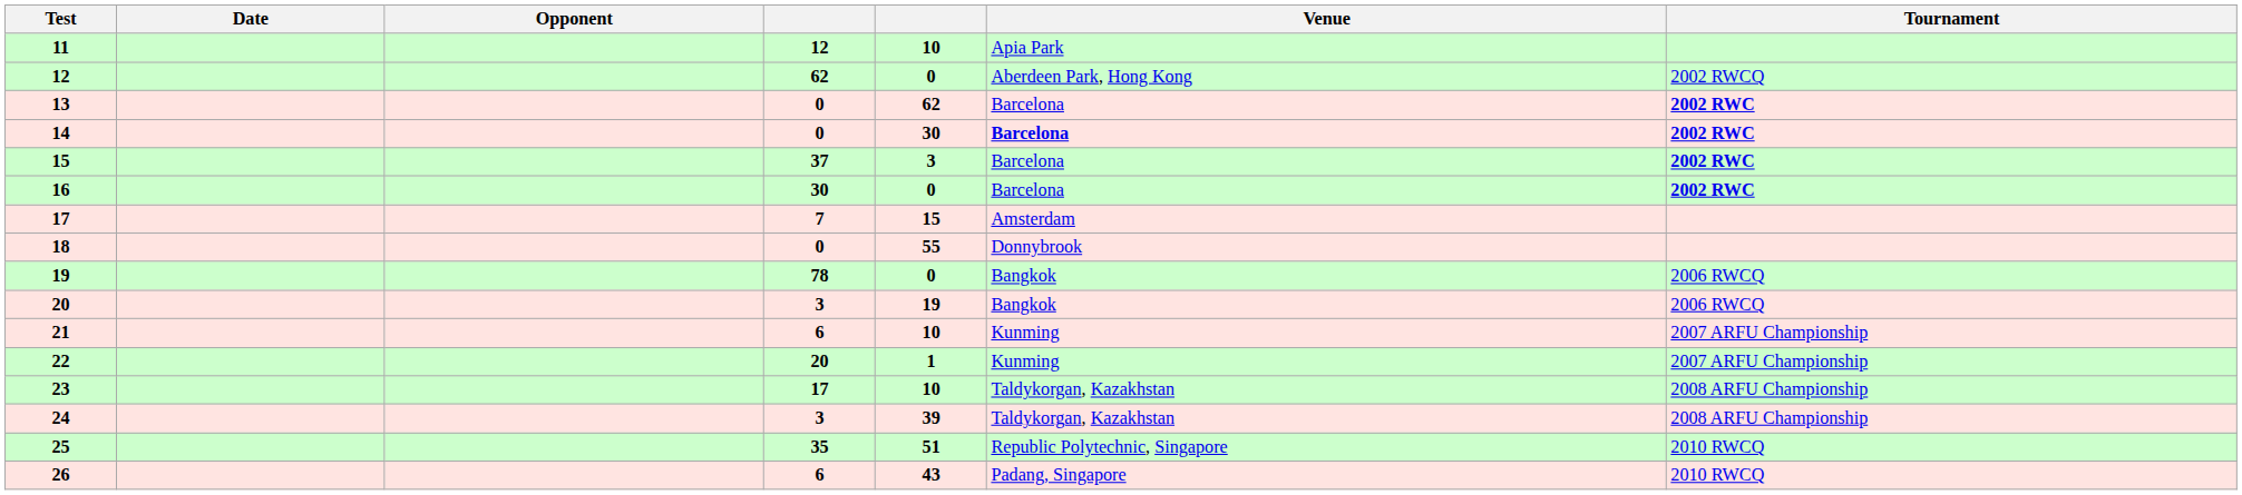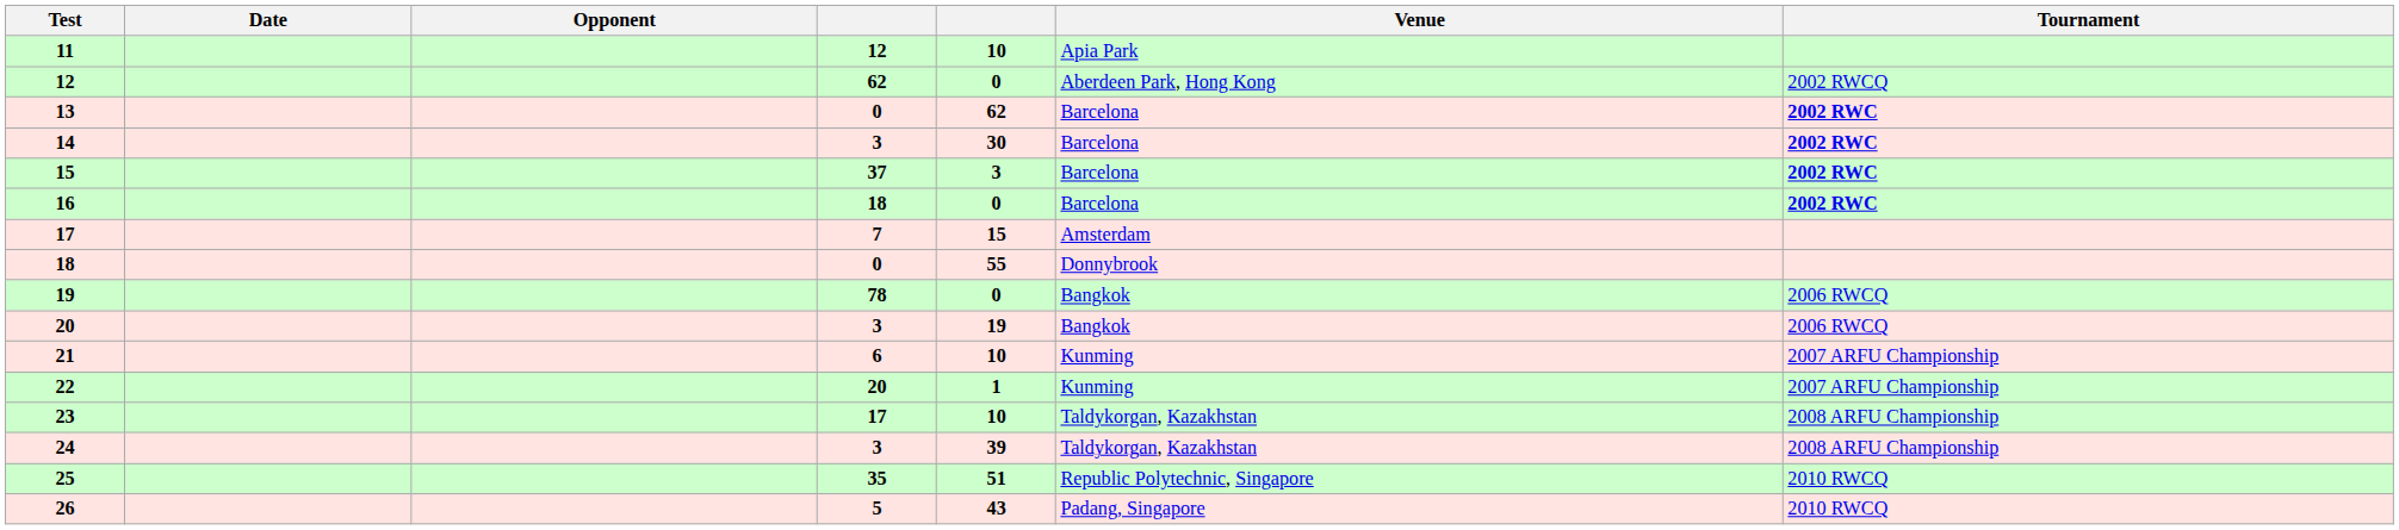 <table class="wikitable sortable" style="width:100%">
 <tr>
 <th style="width:5%">Test</th>
 <th style="width:12%">Date</th>
 <th style="width:17%">Opponent</th>
 <th style="width:5%"></th>
 <th style="width:5%"></th>
 <th>Venue</th>
 <th>Tournament</th>
 </tr>
 <tr bgcolor="#ccffcc">
 <td align="center"><strong>11</strong></td>
 <td></td>
 <td></td>
 <td align="center"><strong>12</strong></td>
 <td align="center"><strong>10</strong></td>
 <td><a href='#'>Apia Park</a></td>
 <td></td>
 </tr>
 <tr bgcolor="#ccffcc">
 <td align="center"><strong>12</strong></td>
 <td></td>
 <td></td>
 <td align="center"><strong>62</strong></td>
 <td align="center"><strong>0</strong></td>
 <td><a href='#'>Aberdeen Park</a>, <a href='#'>Hong Kong</a></td>
 <td><a href='#'>2002 RWCQ</a></td>
 </tr>
 <tr bgcolor="FFE4E1">
 <td align="center"><strong>13</strong></td>
 <td></td>
 <td></td>
 <td align="center"><strong>0</strong></td>
 <td align="center"><strong>62</strong></td>
 <td><a href='#'>Barcelona</a></td>
 <td><a href='#'><strong>2002 RWC</strong></a></td>
 </tr>
 <tr bgcolor="FFE4E1">
 <td align="center"><strong>14</strong></td>
 <td></td>
 <td></td>
-<td align="center"><strong>0</strong></td>
+<td align="center"><strong>3</strong></td>
 <td align="center"><strong>30</strong></td>
-<td><strong><a href='#'>Barcelona</a></strong></td>
+<td><a href='#'>Barcelona</a></td>
 <td><a href='#'><strong>2002 RWC</strong></a></td>
 </tr>
 <tr bgcolor="#ccffcc">
 <td align="center"><strong>15</strong></td>
 <td></td>
 <td></td>
 <td align="center"><strong>37</strong></td>
 <td align="center"><strong>3</strong></td>
 <td><a href='#'>Barcelona</a></td>
 <td><a href='#'><strong>2002 RWC</strong></a></td>
 </tr>
 <tr bgcolor="#ccffcc">
 <td align="center"><strong>16</strong></td>
 <td></td>
 <td></td>
-<td align="center"><strong>30</strong></td>
+<td align="center"><strong>18</strong></td>
 <td align="center"><strong>0</strong></td>
 <td><a href='#'>Barcelona</a></td>
 <td><a href='#'><strong>2002 RWC</strong></a></td>
 </tr>
 <tr bgcolor="FFE4E1">
 <td align="center"><strong>17</strong></td>
 <td></td>
 <td></td>
 <td align="center"><strong>7</strong></td>
 <td align="center"><strong>15</strong></td>
 <td><a href='#'>Amsterdam</a></td>
 <td></td>
 </tr>
 <tr bgcolor="FFE4E1">
 <td align="center"><strong>18</strong></td>
 <td></td>
 <td></td>
 <td align="center"><strong>0</strong></td>
 <td align="center"><strong>55</strong></td>
 <td><a href='#'>Donnybrook</a></td>
 <td></td>
 </tr>
 <tr bgcolor="#ccffcc">
 <td align="center"><strong>19</strong></td>
 <td></td>
 <td></td>
 <td align="center"><strong>78</strong></td>
 <td align="center"><strong>0</strong></td>
 <td><a href='#'>Bangkok</a></td>
 <td><a href='#'>2006 RWCQ</a></td>
 </tr>
 <tr bgcolor="FFE4E1">
 <td align="center"><strong>20</strong></td>
 <td></td>
 <td></td>
 <td align="center"><strong>3</strong></td>
 <td align="center"><strong>19</strong></td>
 <td><a href='#'>Bangkok</a></td>
 <td><a href='#'>2006 RWCQ</a></td>
 </tr>
 <tr bgcolor="FFE4E1">
 <td align="center"><strong>21</strong></td>
 <td></td>
 <td></td>
 <td align="center"><strong>6</strong></td>
 <td align="center"><strong>10</strong></td>
 <td><a href='#'>Kunming</a></td>
 <td><a href='#'>2007 ARFU Championship</a></td>
 </tr>
 <tr bgcolor="#ccffcc">
 <td align="center"><strong>22</strong></td>
 <td></td>
 <td></td>
 <td align="center"><strong>20</strong></td>
 <td align="center"><strong>1</strong></td>
 <td><a href='#'>Kunming</a></td>
 <td><a href='#'>2007 ARFU Championship</a></td>
 </tr>
 <tr bgcolor="#ccffcc">
 <td align="center"><strong>23</strong></td>
 <td></td>
 <td></td>
 <td align="center"><strong>17</strong></td>
 <td align="center"><strong>10</strong></td>
 <td><a href='#'>Taldykorgan</a>, <a href='#'>Kazakhstan</a></td>
 <td><a href='#'>2008 ARFU Championship</a></td>
 </tr>
 <tr bgcolor="FFE4E1">
 <td align="center"><strong>24</strong></td>
 <td></td>
 <td></td>
 <td align="center"><strong>3</strong></td>
 <td align="center"><strong>39</strong></td>
 <td><a href='#'>Taldykorgan</a>, <a href='#'>Kazakhstan</a></td>
 <td><a href='#'>2008 ARFU Championship</a></td>
 </tr>
 <tr bgcolor="#ccffcc">
 <td align="center"><strong>25</strong></td>
 <td></td>
 <td></td>
 <td align="center"><strong>35</strong></td>
 <td align="center"><strong>51</strong></td>
 <td><a href='#'>Republic Polytechnic</a>, <a href='#'>Singapore</a></td>
 <td><a href='#'>2010 RWCQ</a></td>
 </tr>
 <tr bgcolor="FFE4E1">
 <td align="center"><strong>26</strong></td>
 <td></td>
 <td></td>
-<td align="center"><strong>6</strong></td>
+<td align="center"><strong>5</strong></td>
 <td align="center"><strong>43</strong></td>
 <td><a href='#'>Padang, Singapore</a></td>
 <td><a href='#'>2010 RWCQ</a></td>
 </tr>
 </table>
